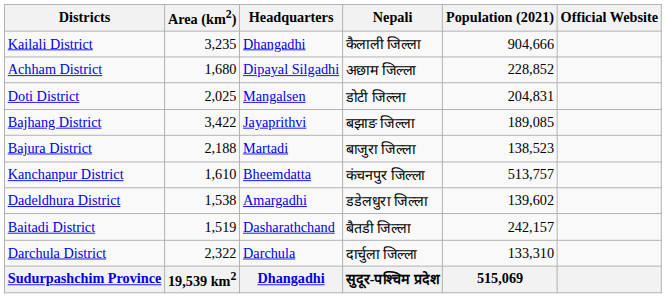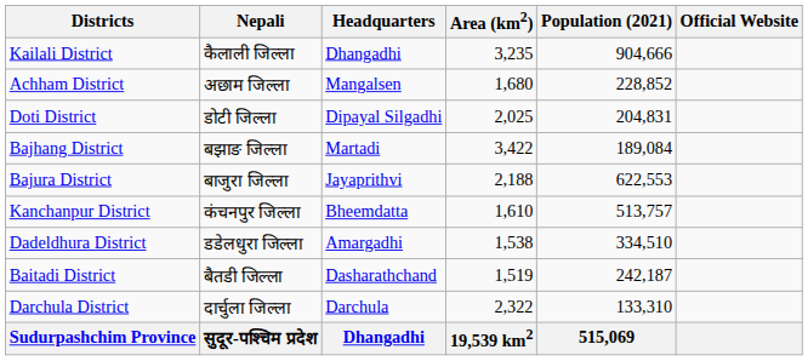 <table class="wikitable sortable static-row-numbers static-row-header-text">
 <tr style="text-align:center;">
 <th>Districts</th>
+<th>Nepali</th>
+<th>Headquarters</th>
 <th>Area (km<sup>2</sup>)</th>
-<th>Headquarters</th>
-<th>Nepali</th>
 <th>Population (2021)</th>
 <th>Official Website</th>
 </tr>
 <tr>
 <td><a href='#'>Kailali District</a></td>
+<td>कैलाली जिल्ला</td>
+<td><a href='#'>Dhangadhi</a></td>
 <td align=right>3,235</td>
-<td><a href='#'>Dhangadhi</a></td>
-<td>कैलाली जिल्ला</td>
 <td align=right>904,666</td>
 <td></td>
 </tr>
 <tr>
 <td><a href='#'>Achham District</a></td>
+<td>अछाम जिल्ला</td>
+<td><a href='#'>Mangalsen</a></td>
 <td align=right>1,680</td>
-<td><a href='#'>Dipayal Silgadhi</a></td>
-<td>अछाम जिल्ला</td>
 <td align=right>228,852</td>
 <td></td>
 </tr>
 <tr>
 <td><a href='#'>Doti District</a></td>
+<td>डोटी जिल्ला</td>
+<td><a href='#'>Dipayal Silgadhi</a></td>
 <td align=right>2,025</td>
-<td><a href='#'>Mangalsen</a></td>
-<td>डोटी जिल्ला</td>
 <td align=right>204,831</td>
 <td></td>
 </tr>
 <tr>
 <td><a href='#'>Bajhang District</a></td>
+<td>बझाङ जिल्ला</td>
+<td><a href='#'>Martadi</a></td>
 <td align=right>3,422</td>
-<td><a href='#'>Jayaprithvi</a></td>
-<td>बझाङ जिल्ला</td>
-<td align=right>189,085</td>
+<td align=right>189,084</td>
 <td></td>
 </tr>
 <tr>
 <td><a href='#'>Bajura District</a></td>
+<td>बाजुरा जिल्ला</td>
+<td><a href='#'>Jayaprithvi</a></td>
 <td align=right>2,188</td>
-<td><a href='#'>Martadi</a></td>
-<td>बाजुरा जिल्ला</td>
-<td align=right>138,523</td>
+<td align=right>622,553</td>
 <td></td>
 </tr>
 <tr>
 <td><a href='#'>Kanchanpur District</a></td>
+<td>कंचनपुर जिल्ला</td>
+<td><a href='#'>Bheemdatta</a></td>
 <td align=right>1,610</td>
-<td><a href='#'>Bheemdatta</a></td>
-<td>कंचनपुर जिल्ला</td>
 <td align=right>513,757</td>
 <td></td>
 </tr>
 <tr>
 <td><a href='#'>Dadeldhura District</a></td>
+<td>डडेलधुरा जिल्ला</td>
+<td><a href='#'>Amargadhi</a></td>
 <td align=right>1,538</td>
-<td><a href='#'>Amargadhi</a></td>
-<td>डडेलधुरा जिल्ला</td>
-<td align=right>139,602</td>
+<td align=right>334,510</td>
 <td></td>
 </tr>
 <tr>
 <td><a href='#'>Baitadi District</a></td>
+<td>बैतडी जिल्ला</td>
+<td><a href='#'>Dasharathchand</a></td>
 <td align=right>1,519</td>
-<td><a href='#'>Dasharathchand</a></td>
-<td>बैतडी जिल्ला</td>
-<td align=right>242,157</td>
+<td align=right>242,187</td>
 <td></td>
 </tr>
 <tr>
 <td><a href='#'>Darchula District</a></td>
+<td>दार्चुला जिल्ला</td>
+<td><a href='#'>Darchula</a></td>
 <td align=right>2,322</td>
-<td><a href='#'>Darchula</a></td>
-<td>दार्चुला जिल्ला</td>
 <td align=right>133,310</td>
 <td></td>
 </tr>
 <tr>
 <th><strong><a href='#'>Sudurpashchim Province</a></strong></th>
+<th><strong>सुदूर-पश्चिम प्रदेश</strong></th>
+<th><strong><a href='#'>Dhangadhi</a></strong></th>
 <th><strong>19,539 km<sup>2</sup></strong></th>
-<th><strong><a href='#'>Dhangadhi</a></strong></th>
-<th><strong>सुदूर-पश्चिम प्रदेश</strong></th>
 <th><strong>515,069</strong></th>
 <th></th>
 </tr>
 </table>
